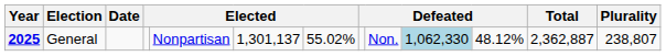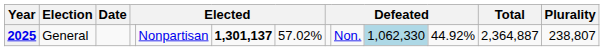 <table class="wikitable">
 <tr>
 <th>Year</th>
 <th>Election</th>
 <th>Date</th>
 <th colspan="4" !>Elected</th>
 <th colspan="4" !>Defeated</th>
 <th>Total</th>
 <th>Plurality</th>
 </tr>
 <tr>
 <th valign="top"><a href='#'>2025</a></th>
 <td valign="top">General</td>
 <td valign="top"></td>
 <td valign="top"></td>
 <td valign="top" ><a href='#'>Nonpartisan</a></td>
-<td align="right" valign="top">1,301,137</td>
-<td align="right" valign="top">55.02%</td>
+<td align="right" valign="top"><strong>1,301,137</strong></td>
+<td align="right" valign="top">57.02%</td>
 <td valign="top"></td>
 <td valign="top" ><a href='#'>Non.</a></td>
 <td align="right" valign="top" style="background: lightblue;">1,062,330</td>
-<td align="right" valign="top">48.12%</td>
-<td align="right" valign="top">2,362,887</td>
+<td align="right" valign="top">44.92%</td>
+<td align="right" valign="top">2,364,887</td>
 <td align="right" valign="top">238,807</td>
 </tr>
 </table>
